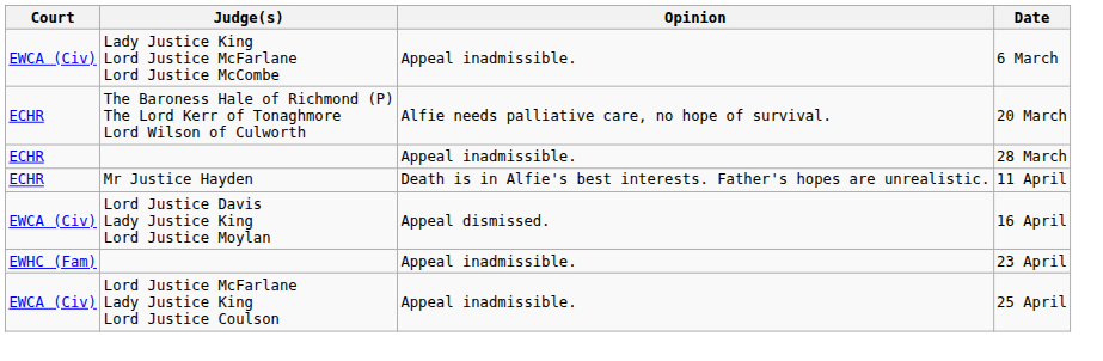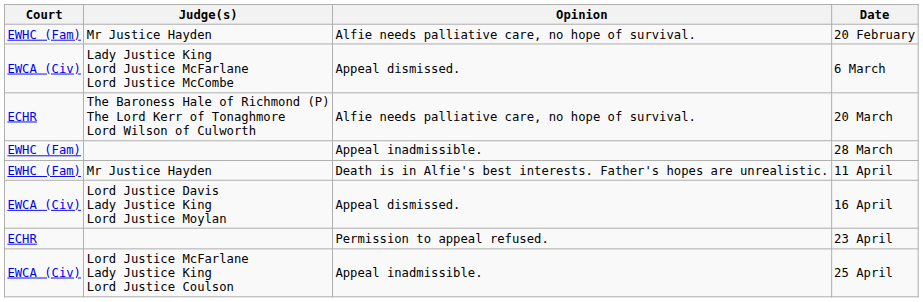 <table class="wikitable">
 <tr>
 <th>Court</th>
 <th>Judge(s)</th>
 <th>Opinion</th>
 <th>Date</th>
 </tr>
 <tr>
+<td><a href='#'>EWHC (Fam)</a><br></td>
+<td>Mr Justice Hayden</td>
+<td>Alfie needs palliative care, no hope of survival.</td>
+<td>20 February</td>
+</tr>
+<tr>
 <td><a href='#'>EWCA (Civ)</a><br></td>
 <td>Lady Justice King<br>Lord Justice McFarlane<br>Lord Justice McCombe</td>
-<td>Appeal inadmissible.</td>
+<td>Appeal dismissed.</td>
 <td>6 March</td>
 </tr>
 <tr>
 <td><a href='#'>ECHR</a><br></td>
 <td>The Baroness Hale of Richmond (P)<br>The Lord Kerr of Tonaghmore<br>Lord Wilson of Culworth</td>
 <td>Alfie needs palliative care, no hope of survival.</td>
 <td>20 March</td>
 </tr>
 <tr>
-<td><a href='#'>ECHR</a><br></td>
+<td><a href='#'>EWHC (Fam)</a><br></td>
 <td></td>
 <td>Appeal inadmissible.</td>
 <td>28 March</td>
 </tr>
 <tr>
-<td><a href='#'>ECHR</a><br></td>
+<td><a href='#'>EWHC (Fam)</a><br></td>
 <td>Mr Justice Hayden</td>
 <td>Death is in Alfie's best interests. Father's hopes are unrealistic.</td>
 <td>11 April</td>
 </tr>
 <tr>
 <td><a href='#'>EWCA (Civ)</a><br></td>
 <td>Lord Justice Davis<br>Lady Justice King<br>Lord Justice Moylan</td>
 <td>Appeal dismissed.</td>
 <td>16 April</td>
 </tr>
 <tr>
-<td><a href='#'>EWHC (Fam)</a><br></td>
+<td><a href='#'>ECHR</a><br></td>
 <td></td>
-<td>Appeal inadmissible.</td>
+<td>Permission to appeal refused.</td>
 <td>23 April</td>
 </tr>
 <tr>
 <td><a href='#'>EWCA (Civ)</a><br></td>
 <td>Lord Justice McFarlane<br>Lady Justice King<br>Lord Justice Coulson</td>
 <td>Appeal inadmissible.</td>
 <td>25 April</td>
 </tr>
 </table>
